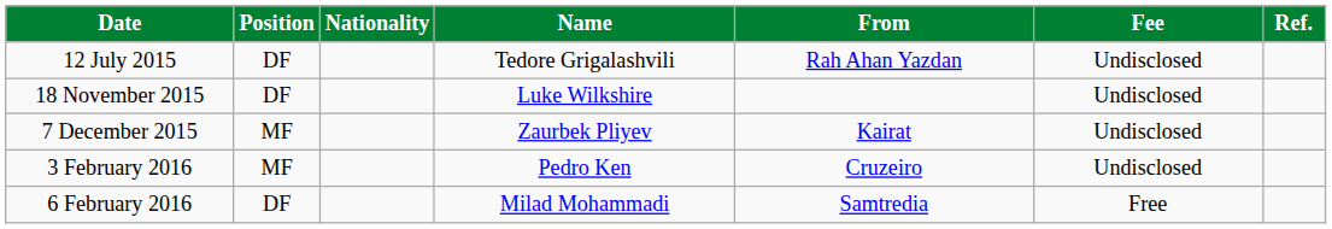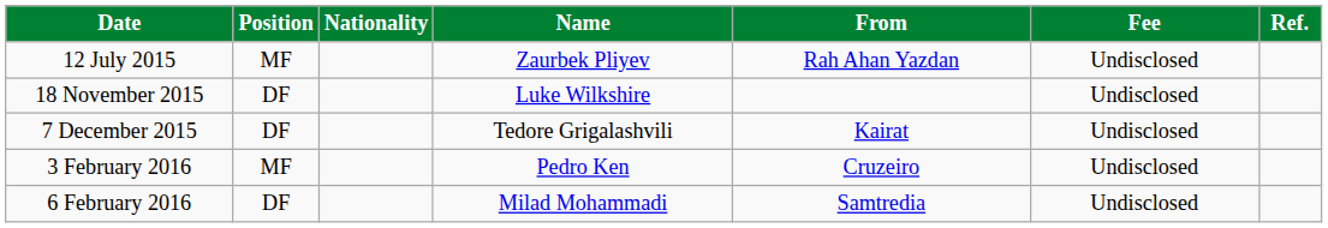 <table class="wikitable"  style="text-align:center; font-size:90%; ">
 <tr>
 <th style="background:#008033; color:white; width:150px;">Date</th>
 <th style="background:#008033; color:white; width:50px;">Position</th>
 <th style="background:#008033; color:white; width:50px;">Nationality</th>
 <th style="background:#008033; color:white; width:200px;">Name</th>
 <th style="background:#008033; color:white; width:200px;">From</th>
 <th style="background:#008033; color:white; width:150px;">Fee</th>
 <th style="background:#008033; color:white; width:35px;">Ref.</th>
 </tr>
 <tr>
 <td>12 July 2015</td>
-<td>DF</td>
+<td>MF</td>
 <td></td>
-<td>Tedore Grigalashvili</td>
+<td><a href='#'>Zaurbek Pliyev</a></td>
 <td><a href='#'>Rah Ahan Yazdan</a></td>
 <td>Undisclosed</td>
 <td></td>
 </tr>
 <tr>
 <td>18 November 2015</td>
 <td>DF</td>
 <td></td>
 <td><a href='#'>Luke Wilkshire</a></td>
 <td></td>
 <td>Undisclosed</td>
 <td></td>
 </tr>
 <tr>
 <td>7 December 2015</td>
-<td>MF</td>
+<td>DF</td>
 <td></td>
-<td><a href='#'>Zaurbek Pliyev</a></td>
+<td>Tedore Grigalashvili</td>
 <td><a href='#'>Kairat</a></td>
 <td>Undisclosed</td>
 <td></td>
 </tr>
 <tr>
 <td>3 February 2016</td>
 <td>MF</td>
 <td></td>
 <td><a href='#'>Pedro Ken</a></td>
 <td><a href='#'>Cruzeiro</a></td>
 <td>Undisclosed</td>
 <td></td>
 </tr>
 <tr>
 <td>6 February 2016</td>
 <td>DF</td>
 <td></td>
 <td><a href='#'>Milad Mohammadi</a></td>
 <td><a href='#'>Samtredia</a></td>
-<td>Free</td>
+<td>Undisclosed</td>
 <td></td>
 </tr>
 </table>
